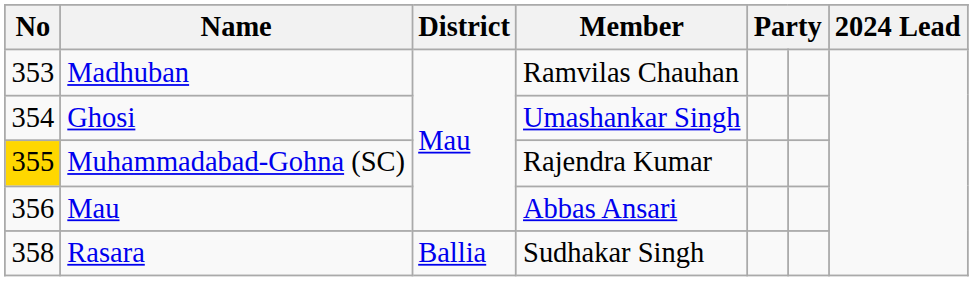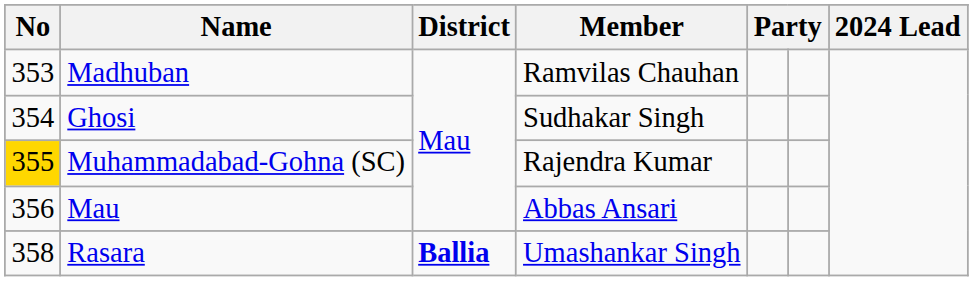 <table class="wikitable sortable">
 <tr>
 <th>No</th>
 <th>Name</th>
 <th>District</th>
 <th>Member</th>
 <th colspan="2">Party</th>
 <th colspan="2">2024 Lead</th>
 </tr>
 <tr>
 <td>353</td>
 <td><a href='#'>Madhuban</a></td>
 <td rowspan="4"><a href='#'>Mau</a></td>
 <td>Ramvilas Chauhan</td>
 <td></td>
 <td></td>
 </tr>
 <tr>
 <td>354</td>
 <td><a href='#'>Ghosi</a></td>
-<td><a href='#'>Umashankar Singh</a></td>
+<td>Sudhakar Singh</td>
 <td></td>
 <td></td>
 </tr>
 <tr>
 <td style="background: gold;">355</td>
 <td><a href='#'>Muhammadabad-Gohna</a> (SC)</td>
 <td>Rajendra Kumar</td>
 <td></td>
 <td></td>
 </tr>
 <tr>
 <td>356</td>
 <td><a href='#'>Mau</a></td>
 <td><a href='#'>Abbas Ansari</a></td>
 <td></td>
 <td></td>
 </tr>
 <tr>
 <td>358</td>
 <td><a href='#'>Rasara</a></td>
-<td><a href='#'>Ballia</a></td>
-<td>Sudhakar Singh</td>
+<td><strong><a href='#'>Ballia</a></strong></td>
+<td><a href='#'>Umashankar Singh</a></td>
 <td></td>
 <td></td>
 </tr>
 </table>
